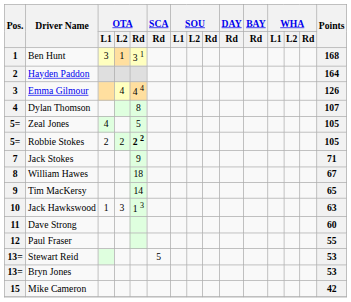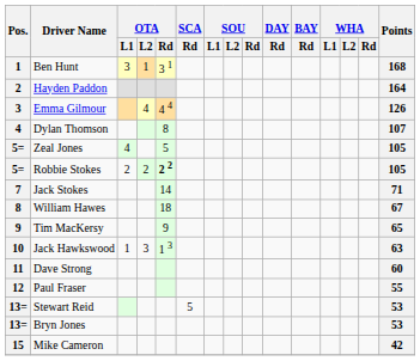 <table class="wikitable" style=font-size:85%;>
 <tr>
 <th rowspan=2>Pos.</th>
 <th rowspan=2>Driver Name</th>
 <th colspan=3><br><a href='#'>OTA</a></th>
 <th><br><a href='#'>SCA</a></th>
 <th colspan=3><br><a href='#'>SOU</a></th>
 <th><br><a href='#'>DAY</a></th>
 <th><br><a href='#'>BAY</a></th>
 <th colspan=3><br><a href='#'>WHA</a></th>
 <th rowspan=2>Points</th>
 </tr>
 <tr>
 <th>L1</th>
 <th>L2</th>
 <th>Rd</th>
 <th>Rd</th>
 <th>L1</th>
 <th>L2</th>
 <th>Rd</th>
 <th>Rd</th>
 <th>Rd</th>
 <th>L1</th>
 <th>L2</th>
 <th>Rd</th>
 </tr>
 <tr>
 <th>1</th>
 <td> Ben Hunt</td>
 <td align=center style=background:#ffffbf;>3</td>
 <td align=center style=background:#ffdf9f;>1</td>
 <td align=center style=background:#ffffbf;>3 <sup>1</sup></td>
 <td align=center style=background:#;></td>
 <td align=center style=background:#;></td>
 <td align=center style=background:#;></td>
 <td align=center style=background:#;></td>
 <td align=center style=background:#;></td>
 <td align=center style=background:#;></td>
 <td align=center style=background:#;></td>
 <td align=center style=background:#;></td>
 <td align=center style=background:#;></td>
 <th>168</th>
 </tr>
 <tr>
 <th>2</th>
 <td> <a href='#'>Hayden Paddon</a></td>
 <td align=center style=background:#dfdfdf;></td>
 <td align=center style=background:#dfdfdf;></td>
 <td align=center style=background:#dfdfdf;></td>
 <td align=center style=background:#;></td>
 <td align=center style=background:#;></td>
 <td align=center style=background:#;></td>
 <td align=center style=background:#;></td>
 <td align=center style=background:#;></td>
 <td align=center style=background:#;></td>
 <td align=center style=background:#;></td>
 <td align=center style=background:#;></td>
 <td align=center style=background:#;></td>
 <th>164</th>
 </tr>
 <tr>
 <th>3</th>
 <td> <a href='#'>Emma Gilmour</a></td>
 <td align=center style=background:#ffdf9f;></td>
 <td align=center style=background:#ffffbf;>4</td>
 <td align=center style=background:#ffdf9f;>4 <sup>4</sup></td>
 <td align=center style=background:#;></td>
 <td align=center style=background:#;></td>
 <td align=center style=background:#;></td>
 <td align=center style=background:#;></td>
 <td align=center style=background:#;></td>
 <td align=center style=background:#;></td>
 <td align=center style=background:#;></td>
 <td align=center style=background:#;></td>
 <td align=center style=background:#;></td>
 <th>126</th>
 </tr>
 <tr>
 <th>4</th>
 <td> Dylan Thomson</td>
 <td align=center style=background:#;></td>
 <td align=center style=background:#dfffdf;></td>
 <td align=center style=background:#dfffdf;>8</td>
 <td align=center style=background:#;></td>
 <td align=center style=background:#;></td>
 <td align=center style=background:#;></td>
 <td align=center style=background:#;></td>
 <td align=center style=background:#;></td>
 <td align=center style=background:#;></td>
 <td align=center style=background:#;></td>
 <td align=center style=background:#;></td>
 <td align=center style=background:#;></td>
 <th>107</th>
 </tr>
 <tr>
 <th>5=</th>
 <td> Zeal Jones</td>
 <td align=center style=background:#dfffdf;>4</td>
 <td align=center style=background:#;></td>
 <td align=center style=background:#dfffdf;>5</td>
 <td align=center style=background:#;></td>
 <td align=center style=background:#;></td>
 <td align=center style=background:#;></td>
 <td align=center style=background:#;></td>
 <td align=center style=background:#;></td>
 <td align=center style=background:#;></td>
 <td align=center style=background:#;></td>
 <td align=center style=background:#;></td>
 <td align=center style=background:#;></td>
 <th>105</th>
 </tr>
 <tr>
 <th>5=</th>
 <td> Robbie Stokes</td>
 <td align=center style=background:#;>2</td>
 <td align=center style=background:#dfffdf;>2</td>
 <td align=center style=background:#dfffdf;><strong>2 <sup>2</sup></strong></td>
 <td align=center style=background:#;></td>
 <td align=center style=background:#;></td>
 <td align=center style=background:#;></td>
 <td align=center style=background:#;></td>
 <td align=center style=background:#;></td>
 <td align=center style=background:#;></td>
 <td align=center style=background:#;></td>
 <td align=center style=background:#;></td>
 <td align=center style=background:#;></td>
 <th>105</th>
 </tr>
 <tr>
 <th>7</th>
 <td> Jack Stokes</td>
 <td align=center style=background:#;></td>
 <td align=center style=background:#;></td>
-<td align=center style=background:#dfffdf;>9</td>
+<td align=center style=background:#dfffdf;>14</td>
 <td align=center style=background:#;></td>
 <td align=center style=background:#;></td>
 <td align=center style=background:#;></td>
 <td align=center style=background:#;></td>
 <td align=center style=background:#;></td>
 <td align=center style=background:#;></td>
 <td align=center style=background:#;></td>
 <td align=center style=background:#;></td>
 <td align=center style=background:#;></td>
 <th>71</th>
 </tr>
 <tr>
 <th>8</th>
 <td> William Hawes</td>
 <td align=center style=background:#;></td>
 <td align=center style=background:#;></td>
 <td align=center style=background:#dfffdf;>18</td>
 <td align=center style=background:#;></td>
 <td align=center style=background:#;></td>
 <td align=center style=background:#;></td>
 <td align=center style=background:#;></td>
 <td align=center style=background:#;></td>
 <td align=center style=background:#;></td>
 <td align=center style=background:#;></td>
 <td align=center style=background:#;></td>
 <td align=center style=background:#;></td>
 <th>67</th>
 </tr>
 <tr>
 <th>9</th>
 <td> Tim MacKersy</td>
 <td align=center style=background:#;></td>
 <td align=center style=background:#;></td>
-<td align=center style=background:#dfffdf;>14</td>
+<td align=center style=background:#dfffdf;>9</td>
 <td align=center style=background:#;></td>
 <td align=center style=background:#;></td>
 <td align=center style=background:#;></td>
 <td align=center style=background:#;></td>
 <td align=center style=background:#;></td>
 <td align=center style=background:#;></td>
 <td align=center style=background:#;></td>
 <td align=center style=background:#;></td>
 <td align=center style=background:#;></td>
 <th>65</th>
 </tr>
 <tr>
 <th>10</th>
 <td> Jack Hawkswood</td>
 <td align=center style=background:#;>1</td>
 <td align=center style=background:#;>3</td>
 <td align=center style=background:#dfffdf;>1 <sup>3</sup></td>
 <td align=center style=background:#;></td>
 <td align=center style=background:#;></td>
 <td align=center style=background:#;></td>
 <td align=center style=background:#;></td>
 <td align=center style=background:#;></td>
 <td align=center style=background:#;></td>
 <td align=center style=background:#;></td>
 <td align=center style=background:#;></td>
 <td align=center style=background:#;></td>
 <th>63</th>
 </tr>
 <tr>
 <th>11</th>
 <td> Dave Strong</td>
 <td align=center style=background:#;></td>
 <td align=center style=background:#;></td>
 <td align=center style=background:#dfffdf;></td>
 <td align=center style=background:#;></td>
 <td align=center style=background:#;></td>
 <td align=center style=background:#;></td>
 <td align=center style=background:#;></td>
 <td align=center style=background:#;></td>
 <td align=center style=background:#;></td>
 <td align=center style=background:#;></td>
 <td align=center style=background:#;></td>
 <td align=center style=background:#;></td>
 <th>60</th>
 </tr>
 <tr>
 <th>12</th>
 <td> Paul Fraser</td>
 <td align=center style=background:#;></td>
 <td align=center style=background:#;></td>
 <td align=center style=background:#dfffdf;></td>
 <td align=center style=background:#;></td>
 <td align=center style=background:#;></td>
 <td align=center style=background:#;></td>
 <td align=center style=background:#;></td>
 <td align=center style=background:#;></td>
 <td align=center style=background:#;></td>
 <td align=center style=background:#;></td>
 <td align=center style=background:#;></td>
 <td align=center style=background:#;></td>
 <th>55</th>
 </tr>
 <tr>
 <th>13=</th>
 <td> Stewart Reid</td>
 <td align=center style=background:#dfffdf;></td>
 <td align=center style=background:#;></td>
 <td align=center style=background:#;></td>
 <td align=center style=background:#;>5</td>
 <td align=center style=background:#;></td>
 <td align=center style=background:#;></td>
 <td align=center style=background:#;></td>
 <td align=center style=background:#;></td>
 <td align=center style=background:#;></td>
 <td align=center style=background:#;></td>
 <td align=center style=background:#;></td>
 <td align=center style=background:#;></td>
 <th>53</th>
 </tr>
 <tr>
 <th>13=</th>
 <td> Bryn Jones</td>
 <td></td>
 <td></td>
 <td></td>
 <td></td>
 <td></td>
 <td></td>
 <td></td>
 <td></td>
 <td></td>
 <td></td>
 <td></td>
 <td></td>
 <th>53</th>
 </tr>
 <tr>
 <th>15</th>
 <td> Mike Cameron</td>
 <td></td>
 <td></td>
 <td></td>
 <td></td>
 <td></td>
 <td></td>
 <td></td>
 <td></td>
 <td></td>
 <td></td>
 <td></td>
 <td></td>
 <th>42</th>
 </tr>
 <tr>
 </tr>
 </table>
